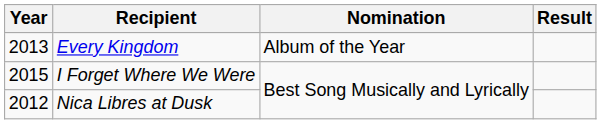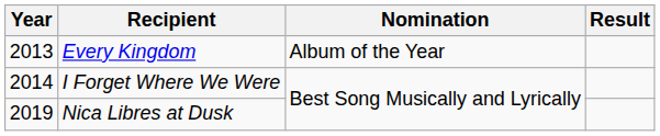 <table class="wikitable">
 <tr>
 <th>Year</th>
 <th>Recipient</th>
 <th>Nomination</th>
 <th>Result</th>
 </tr>
 <tr>
 <td>2013</td>
 <td><em><a href='#'>Every Kingdom</a></em></td>
 <td>Album of the Year</td>
 <td></td>
 </tr>
 <tr>
-<td>2015</td>
+<td>2014</td>
 <td><em>I Forget Where We Were</em></td>
 <td rowspan=2>Best Song Musically and Lyrically</td>
 <td></td>
 </tr>
 <tr>
-<td>2012</td>
+<td>2019</td>
 <td><em>Nica Libres at Dusk</em></td>
 <td></td>
 </tr>
 </table>
